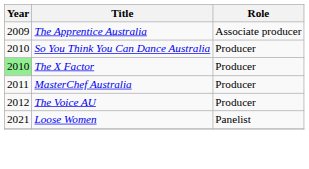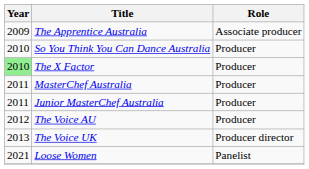 <table class="wikitable">
 <tr>
 <th>Year</th>
 <th>Title</th>
 <th>Role</th>
 </tr>
 <tr>
 <td>2009</td>
 <td><em><a href='#'>The Apprentice Australia</a></em></td>
 <td>Associate producer</td>
 </tr>
 <tr>
 <td>2010</td>
 <td><em><a href='#'>So You Think You Can Dance Australia</a></em></td>
 <td>Producer</td>
 </tr>
 <tr>
 <td style="background: lightgreen;">2010</td>
 <td><em><a href='#'>The X Factor</a></em></td>
 <td>Producer</td>
 </tr>
 <tr>
 <td>2011</td>
 <td><em><a href='#'>MasterChef Australia</a></em></td>
 <td>Producer</td>
 </tr>
 <tr>
+<td>2011</td>
+<td><em><a href='#'>Junior MasterChef Australia</a></em></td>
+<td>Producer</td>
+</tr>
+<tr>
 <td>2012</td>
 <td><em><a href='#'>The Voice AU</a></em></td>
 <td>Producer</td>
+</tr>
+<tr>
+<td>2013</td>
+<td><em><a href='#'>The Voice UK</a></em></td>
+<td>Producer director</td>
 </tr>
 <tr>
 <td>2021</td>
 <td><em><a href='#'>Loose Women</a></em></td>
 <td>Panelist</td>
 </tr>
 <tr>
 </tr>
 </table>
